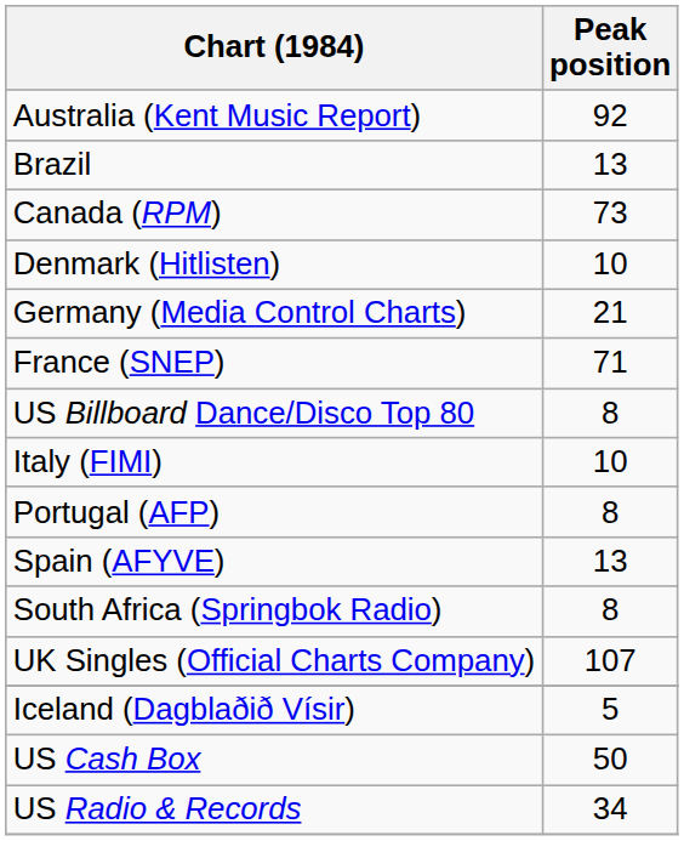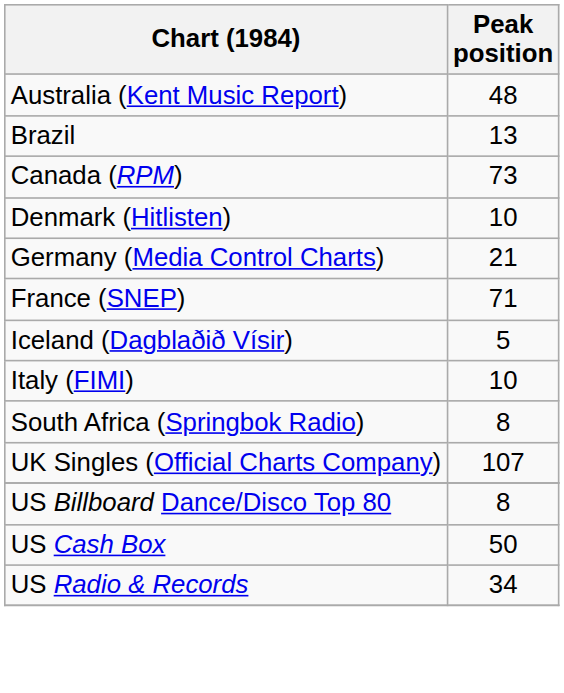 <table class="wikitable sortable">
 <tr>
 <th>Chart (1984)</th>
 <th>Peak<br>position</th>
 </tr>
 <tr>
 <td>Australia (<a href='#'>Kent Music Report</a>)</td>
-<td align="center">92</td>
+<td align="center">48</td>
 </tr>
 <tr>
 <td>Brazil</td>
 <td align="center">13</td>
 </tr>
 <tr>
 <td>Canada (<em><a href='#'>RPM</a></em>)</td>
 <td align="center">73</td>
 </tr>
 <tr>
 <td>Denmark (<a href='#'>Hitlisten</a>)</td>
 <td align="center">10</td>
 </tr>
 <tr>
 <td>Germany (<a href='#'>Media Control Charts</a>)</td>
 <td align="center">21</td>
 </tr>
 <tr>
 <td>France (<a href='#'>SNEP</a>)</td>
 <td align="center">71</td>
 </tr>
 <tr>
-<td>US <em>Billboard</em> <a href='#'>Dance/Disco Top 80</a></td>
-<td align="center">8</td>
+<td>Iceland (<a href='#'>Dagblaðið Vísir</a>)</td>
+<td align="center">5</td>
 </tr>
 <tr>
 <td>Italy (<a href='#'>FIMI</a>)</td>
 <td align="center">10</td>
-</tr>
-<tr>
-<td>Portugal (<a href='#'>AFP</a>)</td>
-<td align="center">8</td>
-</tr>
-<tr>
-<td>Spain (<a href='#'>AFYVE</a>)</td>
-<td align="center">13</td>
 </tr>
 <tr>
 <td>South Africa (<a href='#'>Springbok Radio</a>)</td>
 <td align="center">8</td>
 </tr>
 <tr>
 <td>UK Singles (<a href='#'>Official Charts Company</a>)</td>
 <td align="center">107</td>
 </tr>
 <tr>
 </tr>
 <tr>
-<td>Iceland (<a href='#'>Dagblaðið Vísir</a>)</td>
-<td align="center">5</td>
+<td>US <em>Billboard</em> <a href='#'>Dance/Disco Top 80</a></td>
+<td align="center">8</td>
 </tr>
 <tr>
 <td>US <em><a href='#'>Cash Box</a></em></td>
 <td align="center">50</td>
 </tr>
 <tr>
 <td>US <em><a href='#'>Radio & Records</a></em></td>
 <td align="center">34</td>
 </tr>
 <tr>
 </tr>
 </table>
